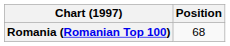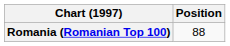 <table class="wikitable plainrowheaders" style="text-align:center">
 <tr>
 <th>Chart (1997)</th>
 <th>Position</th>
 </tr>
 <tr>
 <th scope="row">Romania (<a href='#'>Romanian Top 100</a>)</th>
-<td>68</td>
+<td>88</td>
 </tr>
 </table>
